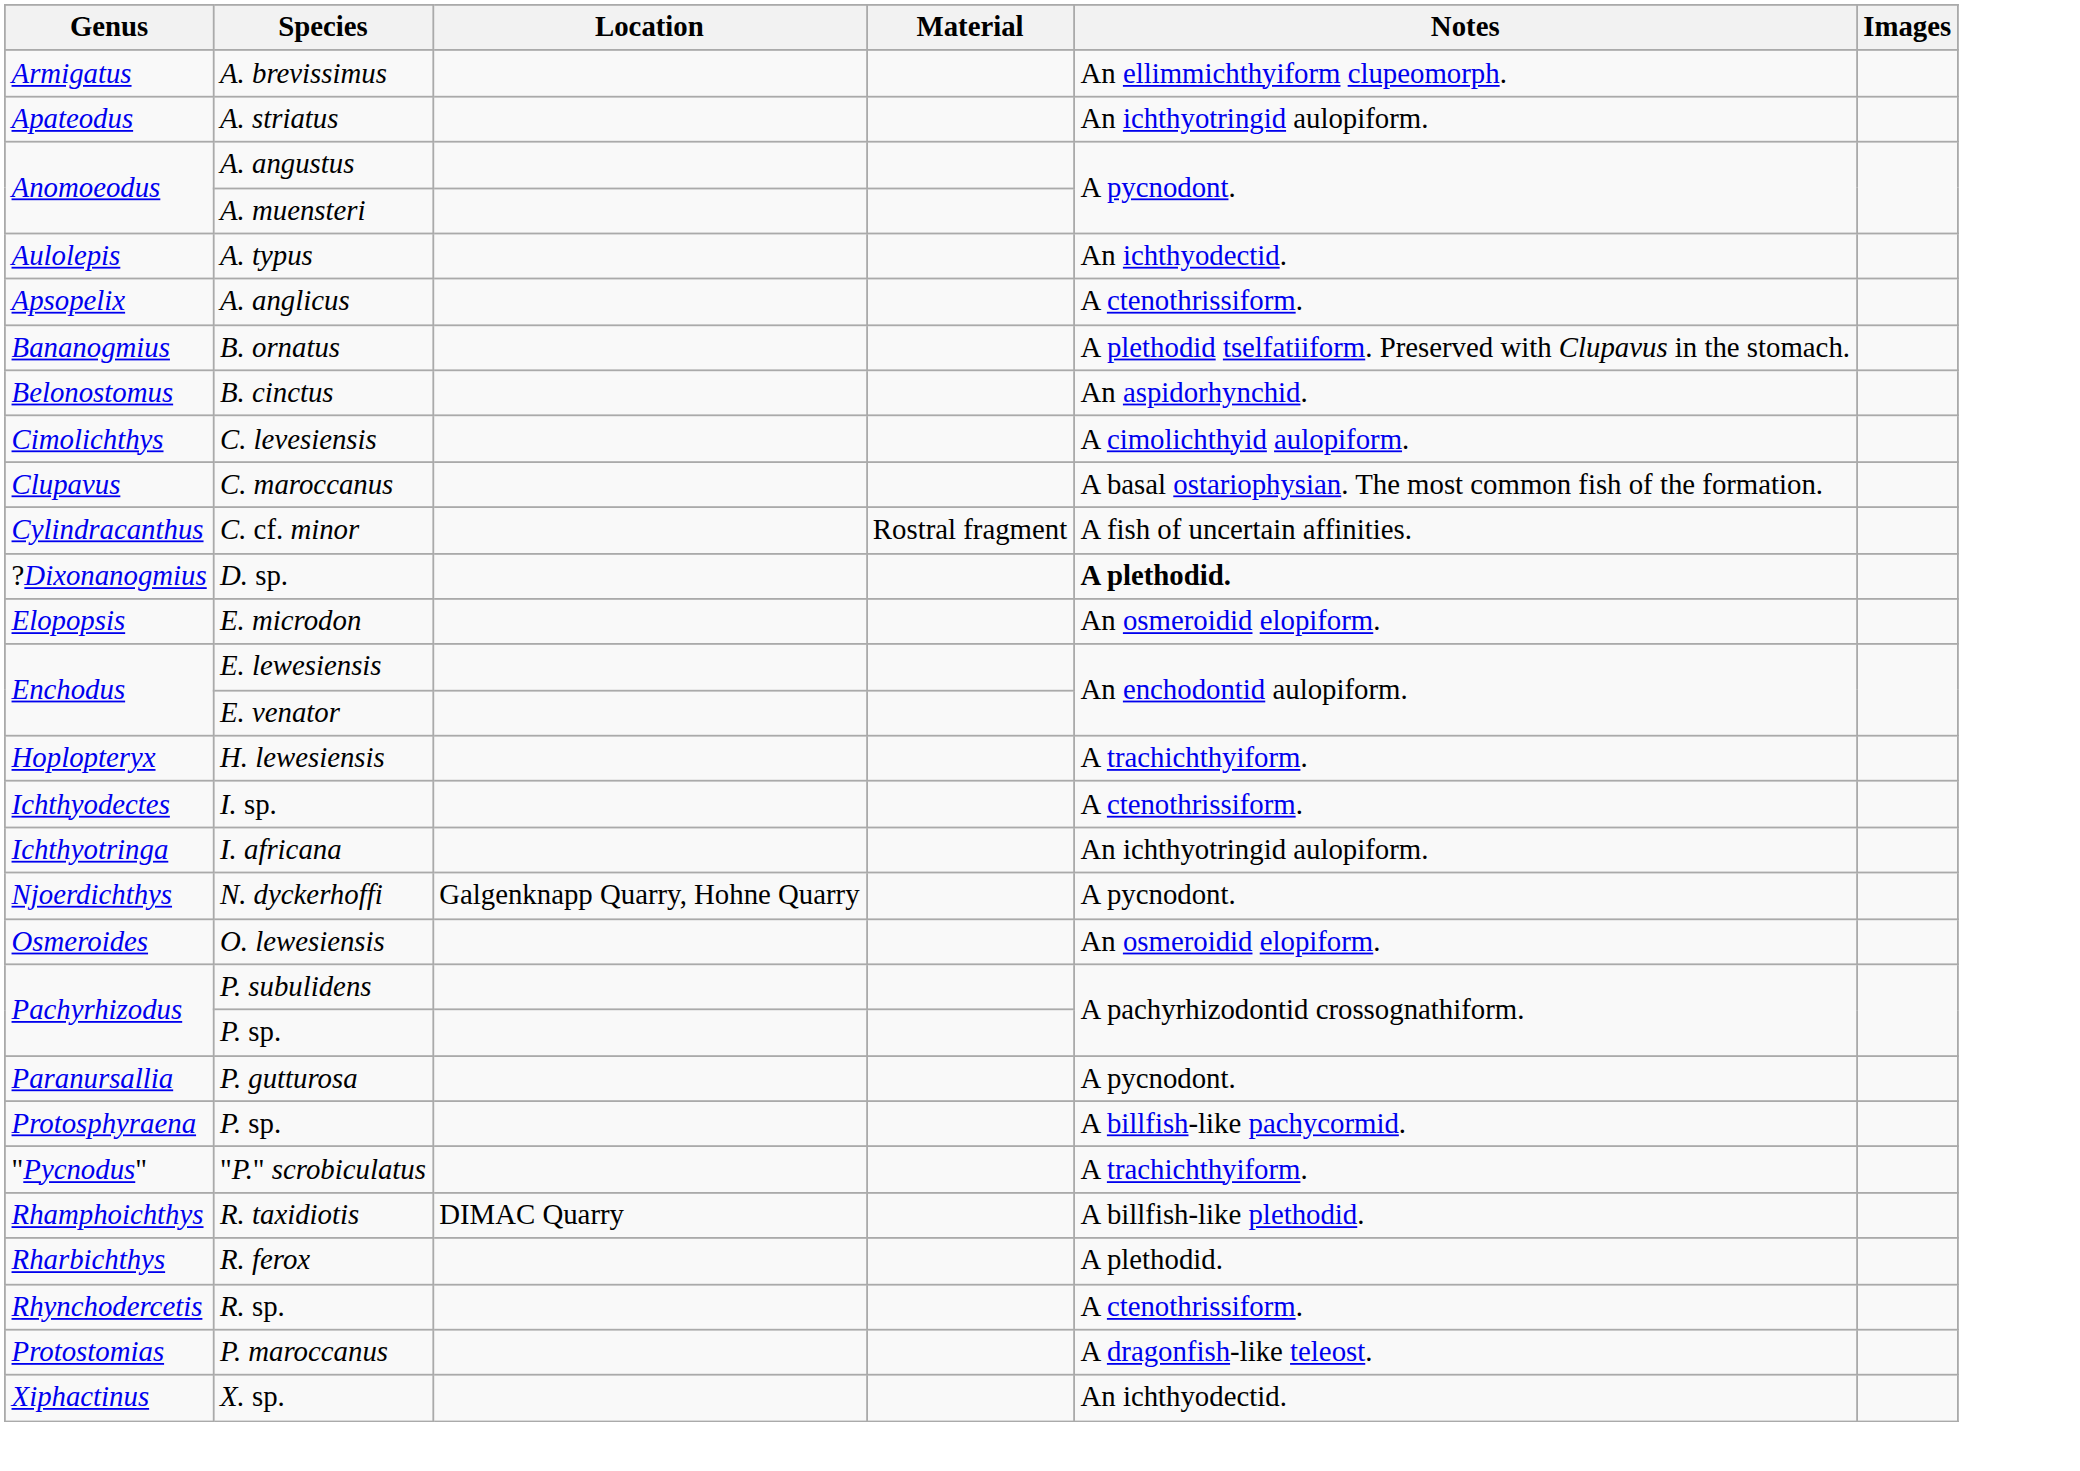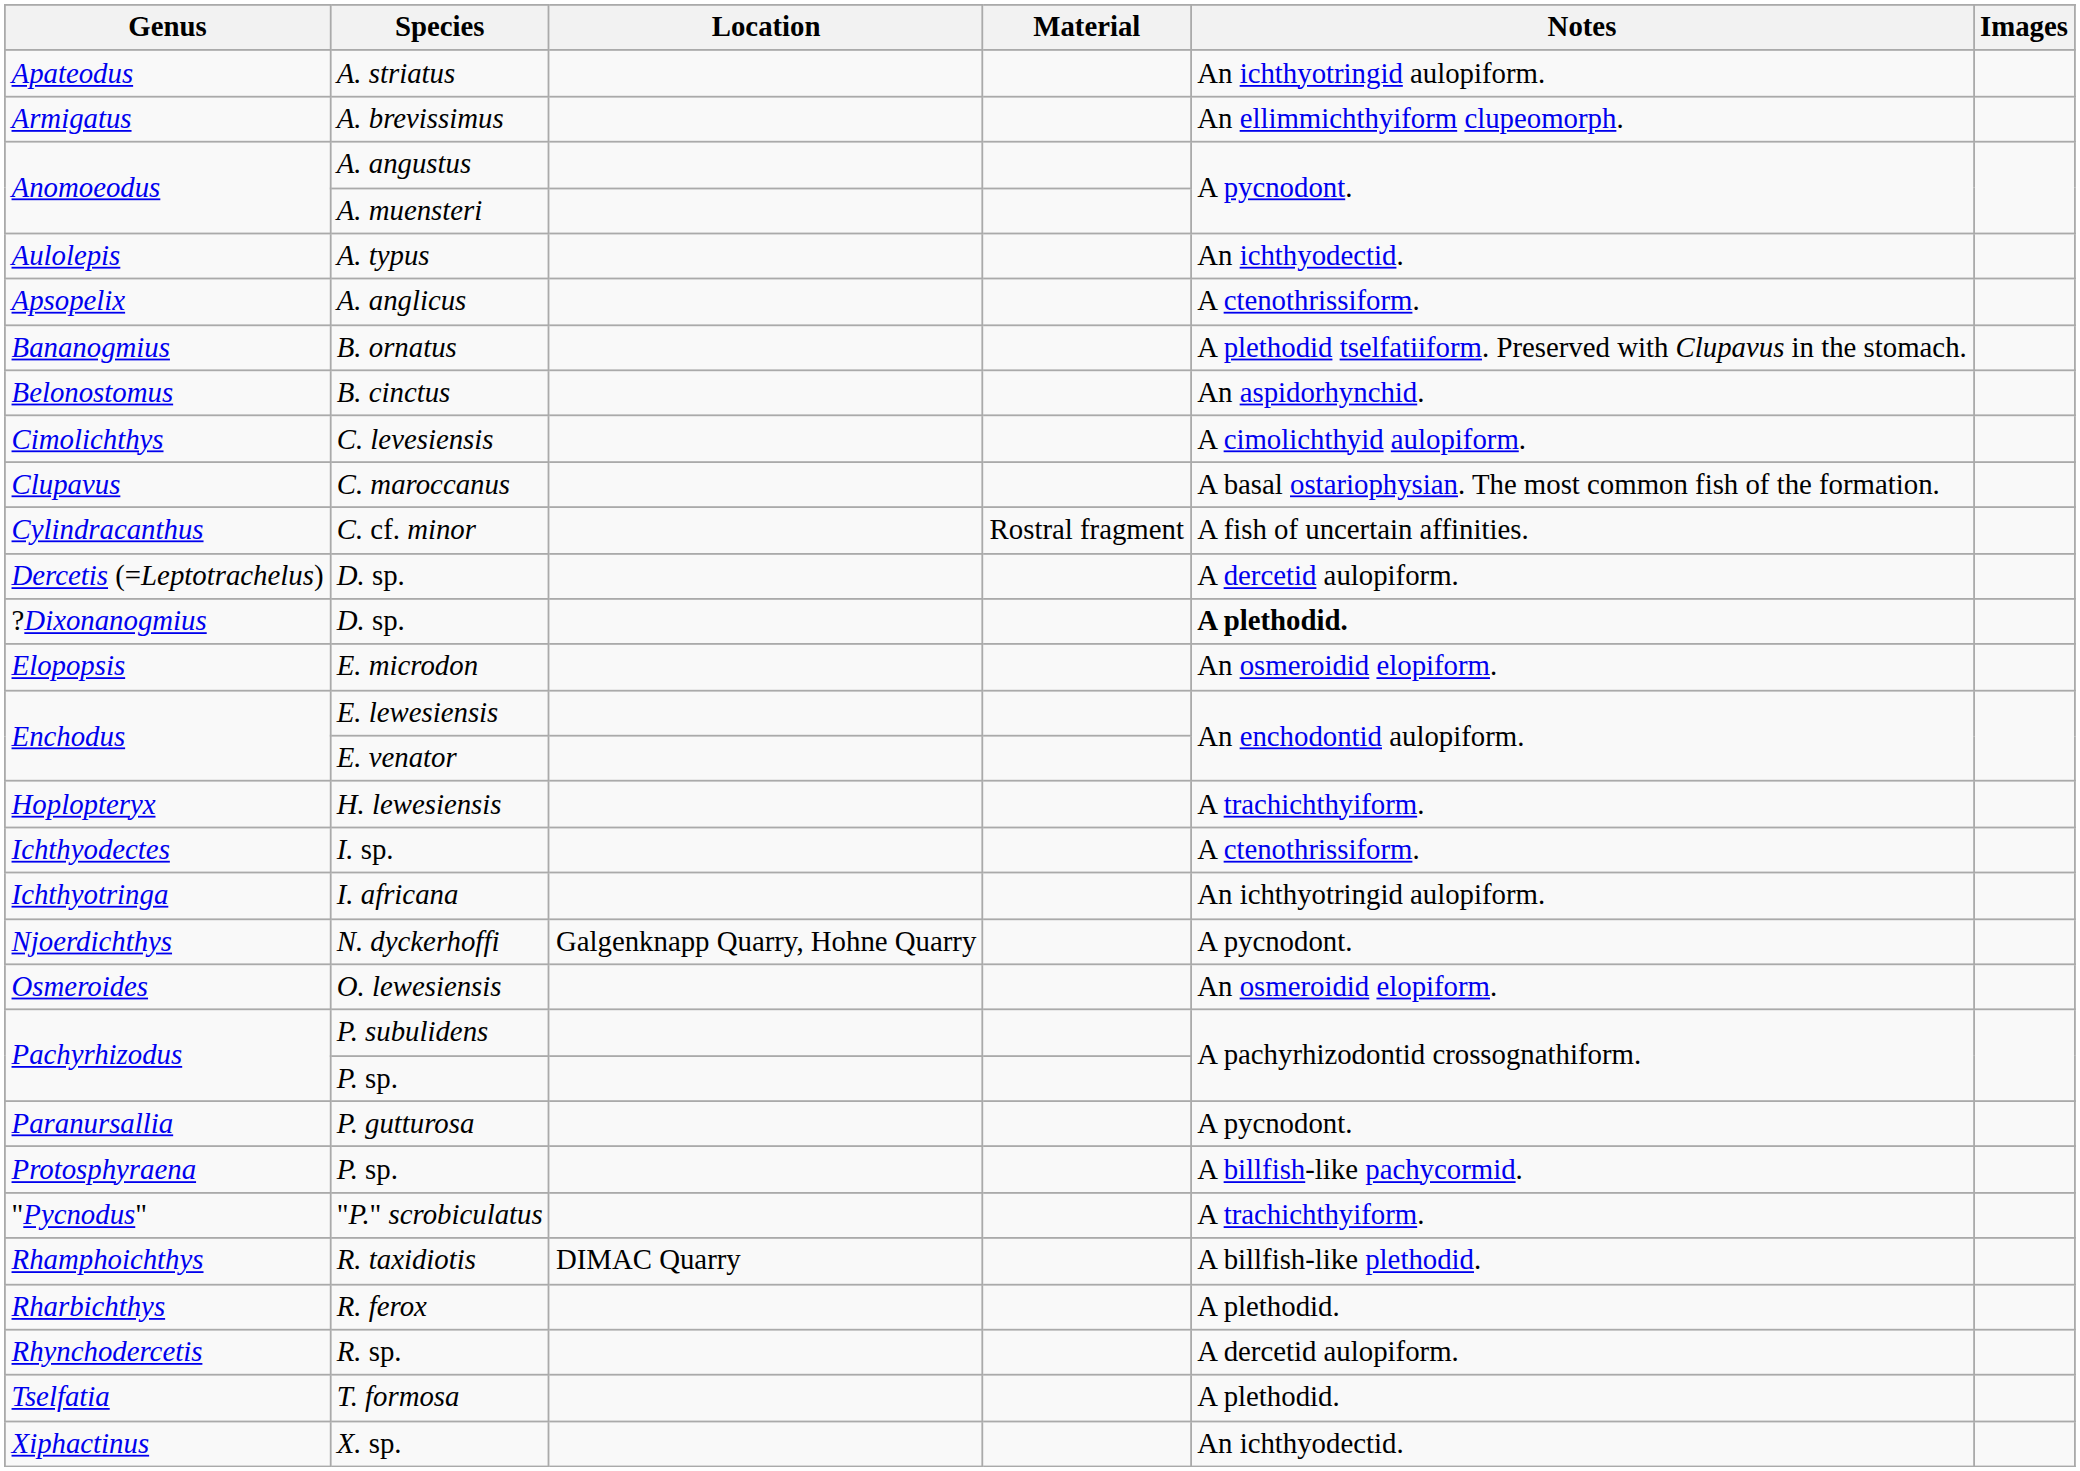 <table class="wikitable">
 <tr>
 <th>Genus</th>
 <th>Species</th>
 <th>Location</th>
 <th>Material</th>
 <th>Notes</th>
 <th>Images</th>
 </tr>
 <tr>
+<td><em><a href='#'>Apateodus</a></em></td>
+<td><em>A. striatus</em></td>
+<td></td>
+<td></td>
+<td>An <a href='#'>ichthyotringid</a> aulopiform.</td>
+<td></td>
+</tr>
+<tr>
 <td><em><a href='#'>Armigatus</a></em></td>
 <td><em>A. brevissimus</em></td>
 <td></td>
 <td></td>
 <td>An <a href='#'>ellimmichthyiform</a> <a href='#'>clupeomorph</a>.</td>
-<td></td>
-</tr>
-<tr>
-<td><em><a href='#'>Apateodus</a></em></td>
-<td><em>A. striatus</em></td>
-<td></td>
-<td></td>
-<td>An <a href='#'>ichthyotringid</a> aulopiform.</td>
 <td></td>
 </tr>
 <tr>
 <td rowspan="2"><em><a href='#'>Anomoeodus</a></em></td>
 <td><em>A. angustus</em></td>
 <td></td>
 <td></td>
 <td rowspan="2">A <a href='#'>pycnodont</a>.</td>
 <td rowspan="2"></td>
 </tr>
 <tr>
 <td><em>A. muensteri</em></td>
 <td></td>
 <td></td>
 </tr>
 <tr>
 <td><em><a href='#'>Aulolepis</a></em></td>
 <td><em>A. typus</em></td>
 <td></td>
 <td></td>
 <td>An <a href='#'>ichthyodectid</a>.</td>
 <td></td>
 </tr>
 <tr>
 <td><em><a href='#'>Apsopelix</a></em></td>
 <td><em>A. anglicus</em></td>
 <td></td>
 <td></td>
 <td>A <a href='#'>ctenothrissiform</a>.</td>
 <td></td>
 </tr>
 <tr>
 <td><em><a href='#'>Bananogmius</a></em></td>
 <td><em>B. ornatus</em></td>
 <td></td>
 <td></td>
 <td>A <a href='#'>plethodid</a> <a href='#'>tselfatiiform</a>. Preserved with <em>Clupavus</em> in the stomach.</td>
 <td></td>
 </tr>
 <tr>
 <td><em><a href='#'>Belonostomus</a></em></td>
 <td><em>B. cinctus</em></td>
 <td></td>
 <td></td>
 <td>An <a href='#'>aspidorhynchid</a>.</td>
 <td></td>
 </tr>
 <tr>
 <td><em><a href='#'>Cimolichthys</a></em></td>
 <td><em>C. levesiensis</em></td>
 <td></td>
 <td></td>
 <td>A <a href='#'>cimolichthyid</a> <a href='#'>aulopiform</a>.</td>
 <td></td>
 </tr>
 <tr>
 <td><em><a href='#'>Clupavus</a></em></td>
 <td><em>C. maroccanus</em></td>
 <td></td>
 <td></td>
 <td>A basal <a href='#'>ostariophysian</a>. The most common fish of the formation.</td>
 <td></td>
 </tr>
 <tr>
 <td><em><a href='#'>Cylindracanthus</a></em></td>
 <td><em>C.</em> cf. <em>minor</em></td>
 <td></td>
 <td>Rostral fragment</td>
 <td>A fish of uncertain affinities.</td>
+<td></td>
+</tr>
+<tr>
+<td><em><a href='#'>Dercetis</a></em> (=<em>Leptotrachelus</em>)</td>
+<td><em>D.</em> sp.</td>
+<td></td>
+<td></td>
+<td>A <a href='#'>dercetid</a> aulopiform.</td>
 <td></td>
 </tr>
 <tr>
 <td>?<em><a href='#'>Dixonanogmius</a></em></td>
 <td><em>D.</em> sp.<em></em></td>
 <td></td>
 <td></td>
 <td><strong>A plethodid.</strong></td>
 <td></td>
 </tr>
 <tr>
 <td><em><a href='#'>Elopopsis</a></em></td>
 <td><em>E. microdon</em></td>
 <td></td>
 <td></td>
 <td>An <a href='#'>osmeroidid</a> <a href='#'>elopiform</a>.</td>
 <td></td>
 </tr>
 <tr>
 <td rowspan="2"><em><a href='#'>Enchodus</a></em></td>
 <td><em>E. lewesiensis</em></td>
 <td></td>
 <td></td>
 <td rowspan="2">An <a href='#'>enchodontid</a> aulopiform.</td>
 <td rowspan="2"></td>
 </tr>
 <tr>
 <td><em>E. venator</em></td>
 <td></td>
 <td></td>
 </tr>
 <tr>
 <td><em><a href='#'>Hoplopteryx</a></em></td>
 <td><em>H. lewesiensis</em></td>
 <td></td>
 <td></td>
 <td>A <a href='#'>trachichthyiform</a>.</td>
 <td></td>
 </tr>
 <tr>
 <td><em><a href='#'>Ichthyodectes</a></em></td>
 <td><em>I.</em> sp.</td>
 <td></td>
 <td></td>
 <td>A <a href='#'>ctenothrissiform</a>.</td>
 <td></td>
 </tr>
 <tr>
 <td><em><a href='#'>Ichthyotringa</a></em></td>
 <td><em>I. africana</em></td>
 <td></td>
 <td></td>
 <td>An ichthyotringid aulopiform.</td>
 <td></td>
 </tr>
 <tr>
 <td><em><a href='#'>Njoerdichthys</a></em></td>
 <td><em>N. dyckerhoffi</em></td>
 <td>Galgenknapp Quarry, Hohne Quarry</td>
 <td></td>
 <td>A pycnodont.</td>
 <td></td>
 </tr>
 <tr>
 <td><em><a href='#'>Osmeroides</a></em></td>
 <td><em>O. lewesiensis</em></td>
 <td></td>
 <td></td>
 <td>An <a href='#'>osmeroidid</a> <a href='#'>elopiform</a>.</td>
 <td></td>
 </tr>
 <tr>
 <td rowspan="2"><em><a href='#'>Pachyrhizodus</a></em></td>
 <td><em>P.</em> <em>subulidens</em></td>
 <td></td>
 <td></td>
 <td rowspan="2">A pachyrhizodontid crossognathiform.</td>
 <td rowspan="2"></td>
 </tr>
 <tr>
 <td><em>P.</em> sp.</td>
 <td></td>
 <td></td>
 </tr>
 <tr>
 <td><em><a href='#'>Paranursallia</a></em></td>
 <td><em>P. gutturosa</em></td>
 <td></td>
 <td></td>
 <td>A pycnodont.</td>
 <td></td>
 </tr>
 <tr>
 <td><em><a href='#'>Protosphyraena</a></em></td>
 <td><em>P.</em> sp.</td>
 <td></td>
 <td></td>
 <td>A <a href='#'>billfish</a>-like <a href='#'>pachycormid</a>.</td>
 <td></td>
 </tr>
 <tr>
 <td>"<em><a href='#'>Pycnodus</a></em>"</td>
 <td>"<em>P.</em>" <em>scrobiculatus</em></td>
 <td></td>
 <td></td>
 <td>A <a href='#'>trachichthyiform</a>.</td>
 <td></td>
 </tr>
 <tr>
 <td><em><a href='#'>Rhamphoichthys</a></em></td>
 <td><em>R. taxidiotis</em></td>
 <td>DIMAC Quarry</td>
 <td></td>
 <td>A billfish-like <a href='#'>plethodid</a>.</td>
 <td></td>
 </tr>
 <tr>
 <td><em><a href='#'>Rharbichthys</a></em></td>
 <td><em>R. ferox</em></td>
 <td></td>
 <td></td>
 <td>A plethodid.</td>
 <td></td>
 </tr>
 <tr>
 <td><em><a href='#'>Rhynchodercetis</a></em></td>
 <td><em>R.</em> sp.</td>
 <td></td>
 <td></td>
-<td>A <a href='#'>ctenothrissiform</a>.</td>
+<td>A dercetid aulopiform.</td>
 <td></td>
 </tr>
 <tr>
-<td><em><a href='#'>Protostomias</a></em></td>
-<td><em>P. maroccanus</em></td>
+<td><em><a href='#'>Tselfatia</a></em></td>
+<td><em>T. formosa</em></td>
 <td></td>
 <td></td>
-<td>A <a href='#'>dragonfish</a>-like <a href='#'>teleost</a>.</td>
+<td>A plethodid.</td>
 <td></td>
 </tr>
 <tr>
 <td><em><a href='#'>Xiphactinus</a></em></td>
 <td><em>X.</em> sp.</td>
 <td></td>
 <td></td>
 <td>An ichthyodectid.</td>
 <td></td>
 </tr>
 </table>
